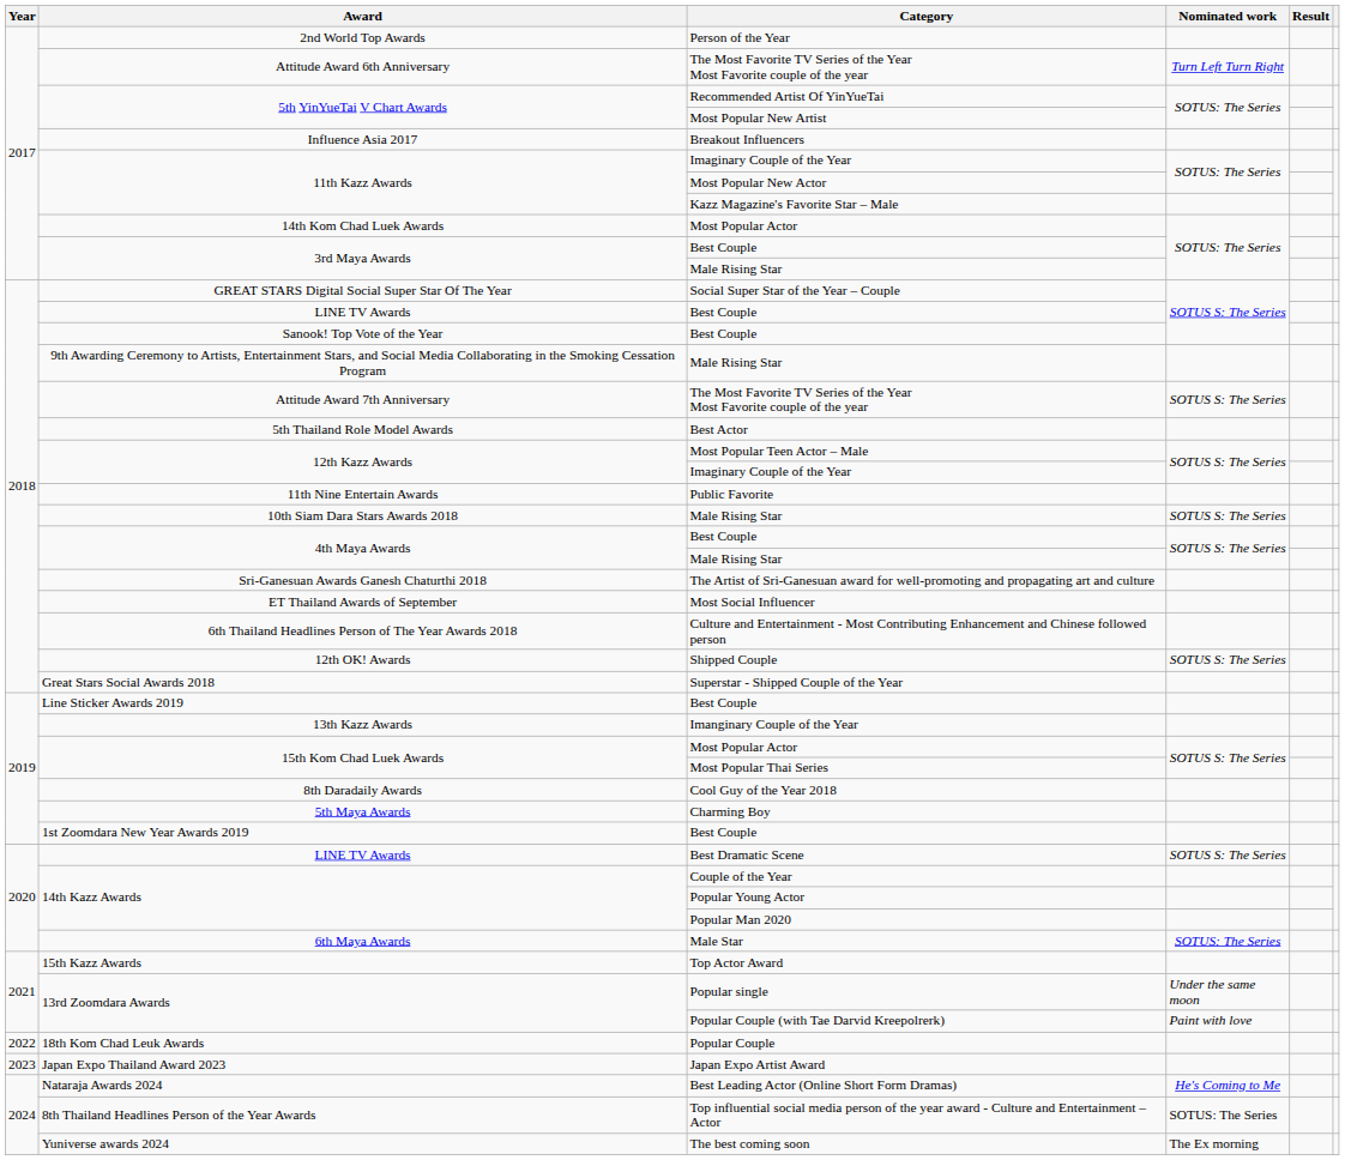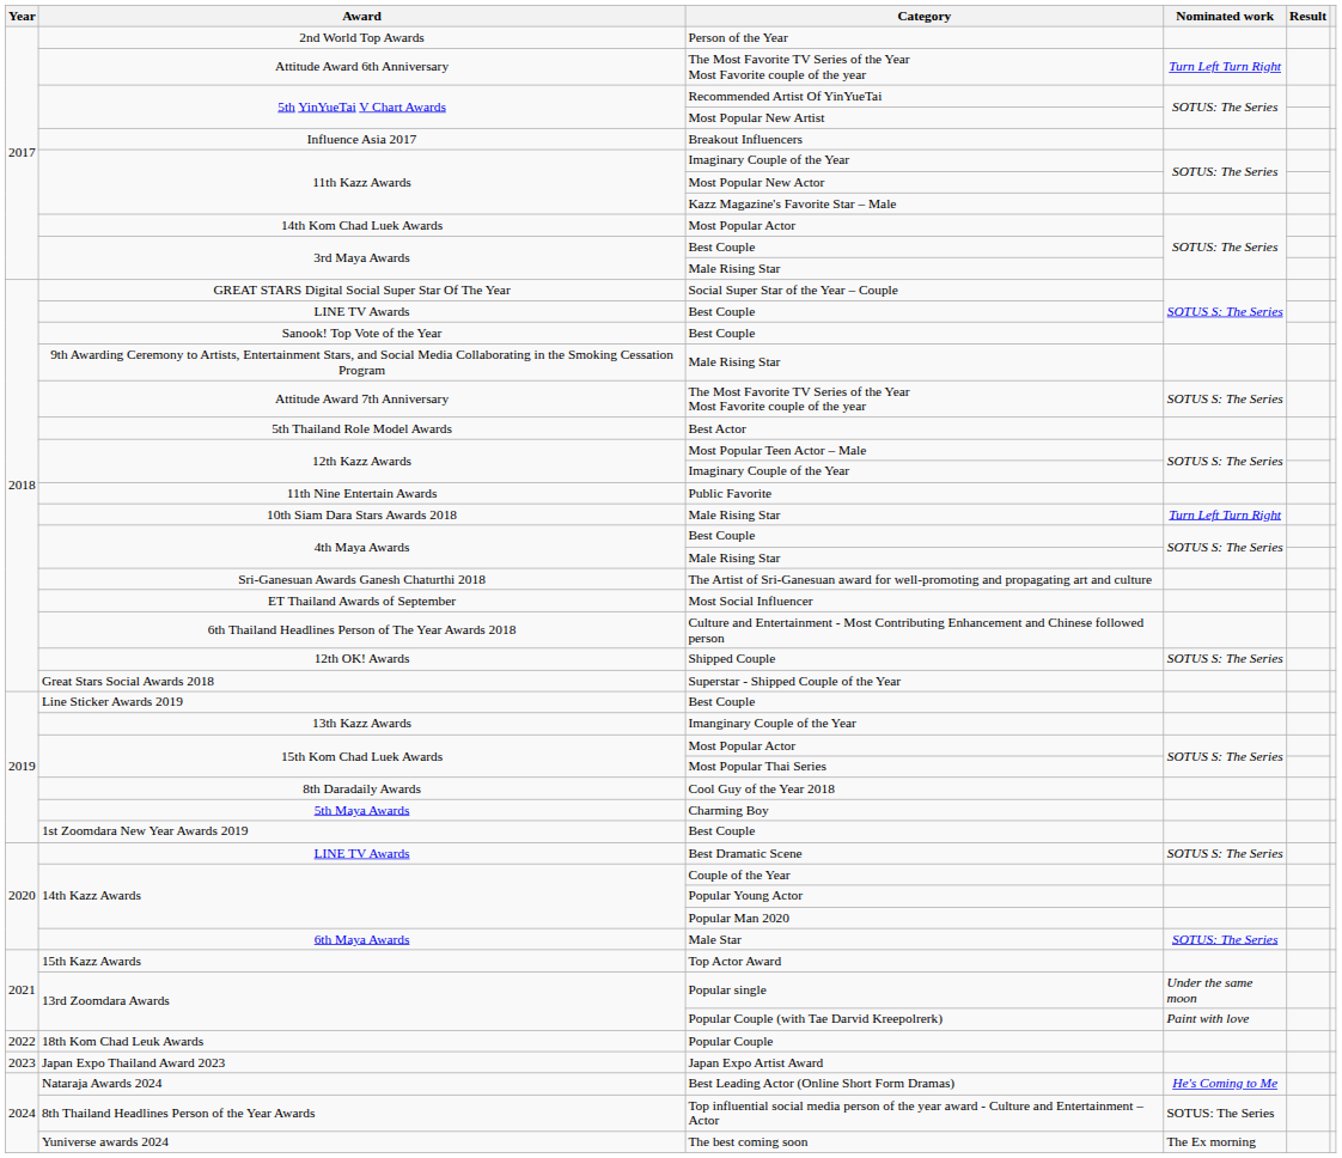 <table class="wikitable">
 <tr>
 <th>Year</th>
 <th>Award</th>
 <th>Category</th>
 <th>Nominated work</th>
 <th>Result</th>
 <th></th>
 </tr>
 <tr>
 <td rowspan="11">2017</td>
 <td style="text-align: center;">2nd World Top Awards</td>
 <td>Person of the Year</td>
 <td></td>
 <td></td>
 <td style="text-align: center;"></td>
 </tr>
 <tr>
 <td style="text-align: center;">Attitude Award 6th Anniversary</td>
 <td>The Most Favorite TV Series of the Year<br>Most Favorite couple of the year </td>
 <td style="text-align:center;"><em><a href='#'>Turn Left Turn Right</a></em></td>
 <td></td>
 <td></td>
 </tr>
 <tr>
 <td rowspan="2" style="text-align: center;"><a href='#'>5th</a> <a href='#'>YinYueTai</a> <a href='#'>V Chart Awards</a></td>
 <td>Recommended Artist Of YinYueTai</td>
 <td rowspan="2" style="text-align:center;"><em>SOTUS: The Series</em></td>
 <td></td>
 <td rowspan="2" style="text-align: center;"></td>
 </tr>
 <tr>
 <td>Most Popular New Artist</td>
 <td></td>
 </tr>
 <tr>
 <td style="text-align: center;">Influence Asia 2017</td>
 <td>Breakout Influencers</td>
 <td></td>
 <td></td>
 <td></td>
 </tr>
 <tr>
 <td rowspan="3" style="text-align: center;">11th Kazz Awards</td>
 <td>Imaginary Couple of the Year </td>
 <td rowspan="2" style="text-align:center;"><em>SOTUS: The Series</em></td>
 <td></td>
 <td rowspan="3" style="text-align: center;"></td>
 </tr>
 <tr>
 <td>Most Popular New Actor</td>
 <td></td>
 </tr>
 <tr>
 <td>Kazz Magazine's Favorite Star – Male</td>
 <td></td>
 <td></td>
 </tr>
 <tr>
 <td style="text-align: center;">14th Kom Chad Luek Awards</td>
 <td>Most Popular Actor</td>
 <td rowspan="3" style="text-align:center;"><em>SOTUS: The Series</em></td>
 <td></td>
 <td style="text-align: center;"></td>
 </tr>
 <tr>
 <td rowspan="2" style="text-align: center;">3rd Maya Awards</td>
 <td>Best Couple </td>
 <td></td>
 <td style="text-align: center;"></td>
 </tr>
 <tr>
 <td>Male Rising Star</td>
 <td></td>
 <td style="text-align: center;"></td>
 </tr>
 <tr>
 <td rowspan="17">2018</td>
 <td style="text-align: center;">GREAT STARS Digital Social Super Star Of The Year</td>
 <td>Social Super Star of the Year – Couple </td>
 <td rowspan="3" style="text-align:center;"><em><a href='#'>SOTUS S: The Series</a></em></td>
 <td></td>
 <td style="text-align: center;"></td>
 </tr>
 <tr>
 <td style="text-align: center;">LINE TV Awards</td>
 <td>Best Couple </td>
 <td></td>
 <td style="text-align: center;"></td>
 </tr>
 <tr>
 <td style="text-align: center;">Sanook! Top Vote of the Year</td>
 <td>Best Couple </td>
 <td></td>
 <td style="text-align: center;"></td>
 </tr>
 <tr>
 <td style="text-align: center;">9th Awarding Ceremony to Artists, Entertainment Stars, and Social Media Collaborating in the Smoking Cessation Program</td>
 <td>Male Rising Star</td>
 <td></td>
 <td></td>
 <td style="text-align: center;"></td>
 </tr>
 <tr>
 <td style="text-align: center;">Attitude Award 7th Anniversary</td>
 <td>The Most Favorite TV Series of the Year<br>Most Favorite couple of the year </td>
 <td style="text-align:center;"><em>SOTUS S: The Series</em></td>
 <td></td>
 <td style="text-align: center;"></td>
 </tr>
 <tr>
 <td style="text-align: center;">5th Thailand Role Model Awards</td>
 <td>Best Actor</td>
 <td></td>
 <td></td>
 <td style="text-align: center;"></td>
 </tr>
 <tr>
 <td rowspan="2" style="text-align: center;">12th Kazz Awards</td>
 <td>Most Popular Teen Actor – Male</td>
 <td rowspan="2" style="text-align:center;"><em>SOTUS S: The Series</em></td>
 <td></td>
 <td rowspan="2" style="text-align: center;"></td>
 </tr>
 <tr>
 <td>Imaginary Couple of the Year </td>
 <td></td>
 </tr>
 <tr>
 <td style="text-align: center;">11th Nine Entertain Awards</td>
 <td>Public Favorite</td>
 <td></td>
 <td></td>
 <td></td>
 </tr>
 <tr>
 <td style="text-align: center;">10th Siam Dara Stars Awards 2018</td>
 <td>Male Rising Star</td>
-<td style="text-align:center;"><em>SOTUS S: The Series</em></td>
+<td style="text-align:center;"><em><a href='#'>Turn Left Turn Right</a></em></td>
 <td></td>
 <td></td>
 </tr>
 <tr>
 <td rowspan="2" style="text-align: center;">4th Maya Awards</td>
 <td>Best Couple </td>
 <td rowspan="2" style="text-align:center;"><em>SOTUS S: The Series</em></td>
 <td></td>
 <td style="text-align: center;"></td>
 </tr>
 <tr>
 <td>Male Rising Star</td>
 <td></td>
 <td style="text-align: center;"></td>
 </tr>
 <tr>
 <td style="text-align: center;">Sri-Ganesuan Awards Ganesh Chaturthi 2018</td>
 <td>The Artist of Sri-Ganesuan award for well-promoting and propagating art and culture</td>
 <td></td>
 <td></td>
 <td style="text-align: center;"></td>
 </tr>
 <tr>
 <td style="text-align: center;">ET Thailand Awards of September</td>
 <td>Most Social Influencer</td>
 <td></td>
 <td></td>
 <td></td>
 </tr>
 <tr>
 <td style="text-align: center;">6th Thailand Headlines Person of The Year Awards 2018</td>
 <td>Culture and Entertainment - Most Contributing Enhancement and Chinese followed person </td>
 <td></td>
 <td></td>
 <td style="text-align: center;"></td>
 </tr>
 <tr>
 <td style="text-align: center;">12th OK! Awards</td>
 <td>Shipped Couple </td>
 <td style="text-align:center;"><em>SOTUS S: The Series</em></td>
 <td></td>
 <td style="text-align: center;"></td>
 </tr>
 <tr>
 <td>Great Stars Social Awards 2018</td>
 <td>Superstar - Shipped Couple of the Year </td>
 <td></td>
 <td></td>
 <td></td>
 </tr>
 <tr>
 <td rowspan="7">2019</td>
 <td>Line Sticker Awards 2019</td>
 <td>Best Couple </td>
 <td></td>
 <td></td>
 <td></td>
 </tr>
 <tr>
 <td style="text-align: center;">13th Kazz Awards</td>
 <td>Imanginary Couple of the Year </td>
 <td></td>
 <td></td>
 <td style="text-align: center;"></td>
 </tr>
 <tr>
 <td rowspan="2" style="text-align: center;">15th Kom Chad Luek Awards</td>
 <td>Most Popular Actor</td>
 <td rowspan="2" style="text-align:center;"><em>SOTUS S: The Series</em></td>
 <td></td>
 <td rowspan="2" style="text-align: center;"></td>
 </tr>
 <tr>
 <td>Most Popular Thai Series</td>
 <td></td>
 </tr>
 <tr>
 <td style="text-align: center;">8th Daradaily Awards</td>
 <td>Cool Guy of the Year 2018</td>
 <td></td>
 <td></td>
 <td style="text-align: center;"></td>
 </tr>
 <tr>
 <td style="text-align: center;"><a href='#'>5th Maya Awards</a></td>
 <td>Charming Boy</td>
 <td></td>
 <td></td>
 <td style="text-align: center;"></td>
 </tr>
 <tr>
 <td>1st Zoomdara New Year Awards 2019</td>
 <td>Best Couple </td>
 <td></td>
 <td></td>
 <td></td>
 </tr>
 <tr>
 <td rowspan="5">2020</td>
 <td style="text-align: center;"><a href='#'>LINE TV Awards</a></td>
 <td>Best Dramatic Scene </td>
 <td style="text-align:center;"><em>SOTUS S: The Series</em></td>
 <td></td>
 <td style="text-align: center;"></td>
 </tr>
 <tr>
 <td rowspan="3">14th Kazz Awards</td>
 <td>Couple of the Year </td>
 <td></td>
 <td></td>
 <td rowspan="3" style="text-align: center;"></td>
 </tr>
 <tr>
 <td>Popular Young Actor</td>
 <td></td>
 <td></td>
 </tr>
 <tr>
 <td>Popular Man 2020</td>
 <td></td>
 <td></td>
 </tr>
 <tr>
 <td style="text-align: center;"><a href='#'>6th Maya Awards</a></td>
 <td>Male Star</td>
 <td style="text-align:center;"><em><a href='#'>SOTUS: The Series</a></em></td>
 <td></td>
 <td style="text-align: center;"></td>
 </tr>
 <tr>
 <td rowspan="3">2021</td>
 <td>15th Kazz Awards</td>
 <td>Top Actor Award</td>
 <td></td>
 <td></td>
 <td></td>
 </tr>
 <tr>
 <td rowspan="2">13rd Zoomdara Awards</td>
 <td>Popular single </td>
 <td><em>Under the same moon</em></td>
 <td></td>
 <td></td>
 </tr>
 <tr>
 <td>Popular Couple (with Tae Darvid Kreepolrerk)</td>
 <td Paint with love><em>Paint with love</em></td>
 <td></td>
 <td></td>
 </tr>
 <tr>
 <td>2022</td>
 <td>18th Kom Chad Leuk Awards</td>
 <td>Popular Couple </td>
 <td></td>
 <td></td>
 <td></td>
 </tr>
 <tr>
 <td>2023</td>
 <td>Japan Expo Thailand Award 2023</td>
 <td>Japan Expo Artist Award</td>
 <td></td>
 <td></td>
 <td></td>
 </tr>
 <tr>
 <td rowspan="3">2024</td>
 <td>Nataraja Awards 2024</td>
 <td>Best Leading Actor (Online Short Form Dramas)</td>
 <td style="text-align:center;"><em><a href='#'>He's Coming to Me</a></em></td>
 <td></td>
 <td></td>
 </tr>
 <tr>
 <td>8th Thailand Headlines Person of the Year Awards</td>
 <td>Top influential social media person of the year award - Culture and Entertainment – Actor </td>
 <td>SOTUS: The Series</td>
 <td></td>
 <td></td>
 </tr>
 <tr>
 <td>Yuniverse awards 2024</td>
 <td>The best coming soon</td>
 <td>The Ex morning</td>
 <td></td>
 </tr>
 </table>
